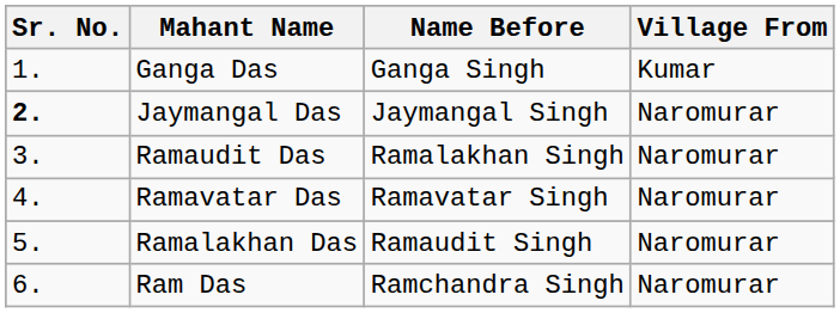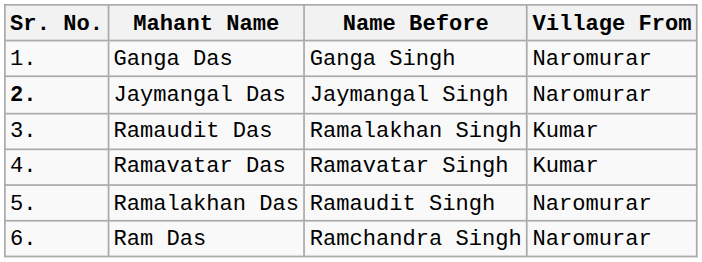 <table class="wikitable">
 <tr>
 <th>Sr. No.</th>
 <th>Mahant Name</th>
 <th>Name Before</th>
 <th>Village From</th>
 </tr>
 <tr>
 <td>1.</td>
 <td>Ganga Das</td>
 <td>Ganga Singh</td>
-<td>Kumar</td>
+<td>Naromurar</td>
 </tr>
 <tr>
 <td><strong>2.</strong></td>
 <td>Jaymangal Das</td>
 <td>Jaymangal Singh</td>
 <td>Naromurar</td>
 </tr>
 <tr>
 <td>3.</td>
 <td>Ramaudit Das</td>
 <td>Ramalakhan Singh</td>
-<td>Naromurar</td>
+<td>Kumar</td>
 </tr>
 <tr>
 <td>4.</td>
 <td>Ramavatar Das</td>
 <td>Ramavatar Singh</td>
-<td>Naromurar</td>
+<td>Kumar</td>
 </tr>
 <tr>
 <td>5.</td>
 <td>Ramalakhan Das</td>
 <td>Ramaudit Singh</td>
 <td>Naromurar</td>
 </tr>
 <tr>
 <td>6.</td>
 <td>Ram Das</td>
 <td>Ramchandra Singh</td>
 <td>Naromurar</td>
 </tr>
 </table>
